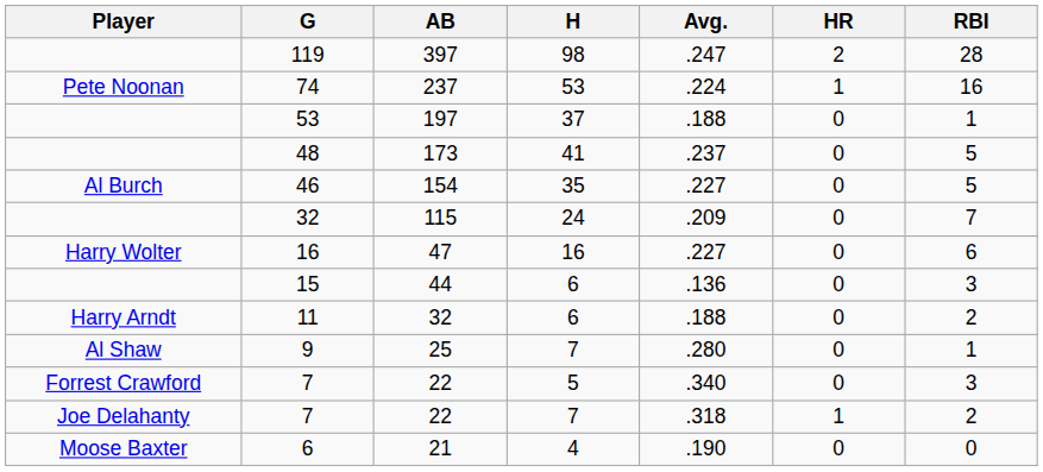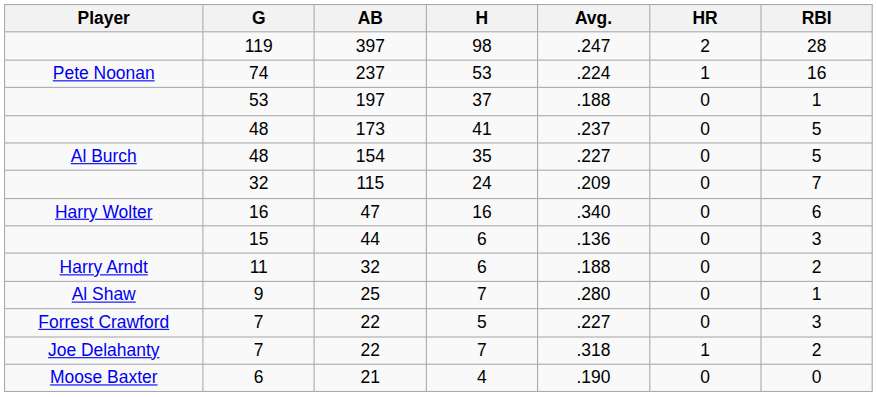 <table class="wikitable sortable">
 <tr>
 <th bgcolor="#DDDDFF" width="16%">Player</th>
 <th bgcolor="#DDDDFF" width="9%">G</th>
 <th bgcolor="#DDDDFF" width="9%">AB</th>
 <th bgcolor="#DDDDFF" width="9%">H</th>
 <th bgcolor="#DDDDFF" width="9%">Avg.</th>
 <th bgcolor="#DDDDFF" width="9%">HR</th>
 <th bgcolor="#DDDDFF" width="9%">RBI</th>
 </tr>
 <tr align="center">
 <td></td>
 <td>119</td>
 <td>397</td>
 <td>98</td>
 <td>.247</td>
 <td>2</td>
 <td>28</td>
 </tr>
 <tr align="center">
 <td><a href='#'>Pete Noonan</a></td>
 <td>74</td>
 <td>237</td>
 <td>53</td>
 <td>.224</td>
 <td>1</td>
 <td>16</td>
 </tr>
 <tr align=center>
 <td></td>
 <td>53</td>
 <td>197</td>
 <td>37</td>
 <td>.188</td>
 <td>0</td>
 <td>1</td>
 </tr>
 <tr align="center">
 <td></td>
 <td>48</td>
 <td>173</td>
 <td>41</td>
 <td>.237</td>
 <td>0</td>
 <td>5</td>
 </tr>
 <tr align="center">
 <td><a href='#'>Al Burch</a></td>
-<td>46</td>
+<td>48</td>
 <td>154</td>
 <td>35</td>
 <td>.227</td>
 <td>0</td>
 <td>5</td>
 </tr>
 <tr align=center>
 <td></td>
 <td>32</td>
 <td>115</td>
 <td>24</td>
 <td>.209</td>
 <td>0</td>
 <td>7</td>
 </tr>
 <tr align="center">
 <td><a href='#'>Harry Wolter</a></td>
 <td>16</td>
 <td>47</td>
 <td>16</td>
-<td>.227</td>
+<td>.340</td>
 <td>0</td>
 <td>6</td>
 </tr>
 <tr align=center>
 <td></td>
 <td>15</td>
 <td>44</td>
 <td>6</td>
 <td>.136</td>
 <td>0</td>
 <td>3</td>
 </tr>
 <tr align="center">
 <td><a href='#'>Harry Arndt</a></td>
 <td>11</td>
 <td>32</td>
 <td>6</td>
 <td>.188</td>
 <td>0</td>
 <td>2</td>
 </tr>
 <tr align=center>
 <td><a href='#'>Al Shaw</a></td>
 <td>9</td>
 <td>25</td>
 <td>7</td>
 <td>.280</td>
 <td>0</td>
 <td>1</td>
 </tr>
 <tr align=center>
 <td><a href='#'>Forrest Crawford</a></td>
 <td>7</td>
 <td>22</td>
 <td>5</td>
-<td>.340</td>
+<td>.227</td>
 <td>0</td>
 <td>3</td>
 </tr>
 <tr align=center>
 <td><a href='#'>Joe Delahanty</a></td>
 <td>7</td>
 <td>22</td>
 <td>7</td>
 <td>.318</td>
 <td>1</td>
 <td>2</td>
 </tr>
 <tr align=center>
 <td><a href='#'>Moose Baxter</a></td>
 <td>6</td>
 <td>21</td>
 <td>4</td>
 <td>.190</td>
 <td>0</td>
 <td>0</td>
 </tr>
 </table>
